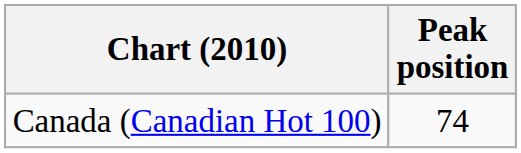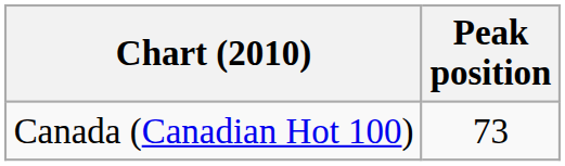 <table class="wikitable">
 <tr>
 <th align="left">Chart (2010)</th>
 <th align="left">Peak<br>position</th>
 </tr>
 <tr>
 <td>Canada (<a href='#'>Canadian Hot 100</a>)</td>
-<td align="center">74</td>
+<td align="center">73</td>
 </tr>
 </table>
